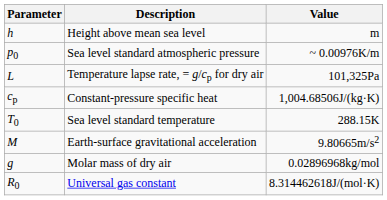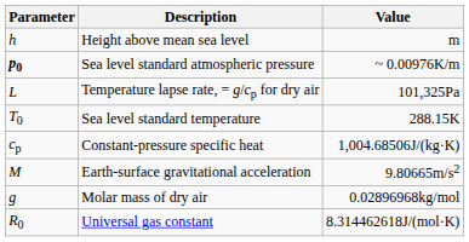 <table class="wikitable sortable">
 <tr>
 <th>Parameter</th>
 <th>Description</th>
 <th>Value</th>
 </tr>
 <tr>
 <td><em>h</em></td>
 <td style="text-align:left;">Height above mean sea level</td>
 <td style="text-align:right;">m</td>
 </tr>
 <tr>
-<td><em>p</em><sub>0</sub></td>
+<td><strong><em>p</em><sub>0</sub></strong></td>
 <td style="text-align:left;">Sea level standard atmospheric pressure</td>
 <td style="text-align:right;">~ 0.00976K/m</td>
 </tr>
 <tr>
 <td><em>L</em></td>
 <td style="text-align:left;">Temperature lapse rate, = <em>g</em>/<em>c</em><sub>p</sub> for dry air</td>
 <td style="text-align:right;">101,325Pa</td>
 </tr>
 <tr>
+<td><em>T</em><sub>0</sub></td>
+<td style="text-align:left;">Sea level standard temperature</td>
+<td style="text-align:right;">288.15K</td>
+</tr>
+<tr>
 <td><em>c</em><sub>p</sub></td>
 <td style="text-align:left;">Constant-pressure specific heat</td>
 <td style="text-align:right;">1,004.68506J/(kg·K)</td>
-</tr>
-<tr>
-<td><em>T</em><sub>0</sub></td>
-<td style="text-align:left;">Sea level standard temperature</td>
-<td style="text-align:right;">288.15K</td>
 </tr>
 <tr>
 <td><em>M</em></td>
 <td style="text-align:left;">Earth-surface gravitational acceleration</td>
 <td style="text-align:right;">9.80665m/s<sup>2</sup></td>
 </tr>
 <tr>
 <td><em>g</em></td>
 <td style="text-align:left;">Molar mass of dry air</td>
 <td style="text-align:right;">0.02896968kg/mol</td>
 </tr>
 <tr>
 <td><em>R</em><sub>0</sub></td>
 <td style="text-align:left;"><a href='#'>Universal gas constant</a></td>
 <td style="text-align:right;">8.314462618J/(mol·K)</td>
 </tr>
 </table>
